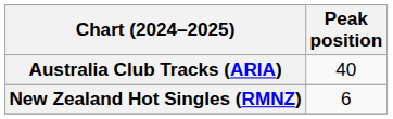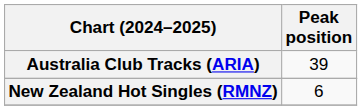 <table class="wikitable sortable plainrowheaders" style="text-align:center">
 <tr>
 <th scope="col">Chart (2024–2025)</th>
 <th scope="col">Peak<br>position</th>
 </tr>
 <tr>
 <th scope="row">Australia Club Tracks (<a href='#'>ARIA</a>)</th>
-<td>40</td>
+<td>39</td>
 </tr>
 <tr>
 </tr>
 <tr>
 <th scope="row">New Zealand Hot Singles (<a href='#'>RMNZ</a>)</th>
 <td>6</td>
 </tr>
 <tr>
 </tr>
 </table>
